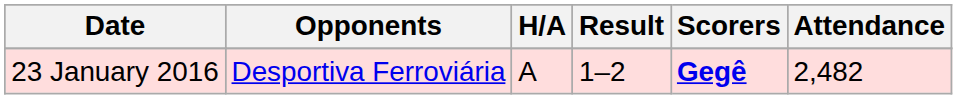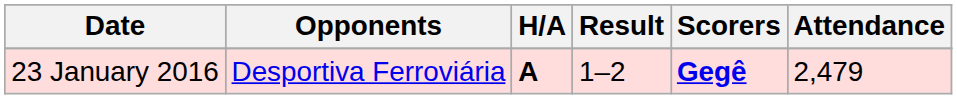 <table class="wikitable">
 <tr>
 <th>Date</th>
 <th>Opponents</th>
 <th>H/A</th>
 <th>Result</th>
 <th>Scorers</th>
 <th>Attendance</th>
 </tr>
 <tr>
 </tr>
 <tr bgcolor="#ffdddd">
 <td>23 January 2016</td>
 <td><a href='#'>Desportiva Ferroviária</a></td>
-<td>A</td>
+<td><strong>A</strong></td>
 <td>1–2</td>
 <td><strong><a href='#'>Gegê</a></strong></td>
-<td>2,482</td>
+<td>2,479</td>
 </tr>
 </table>
